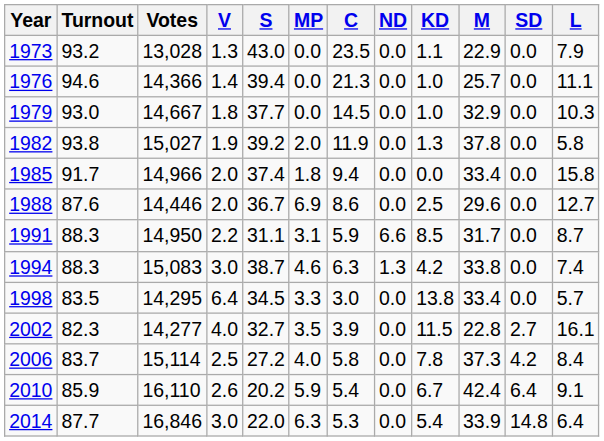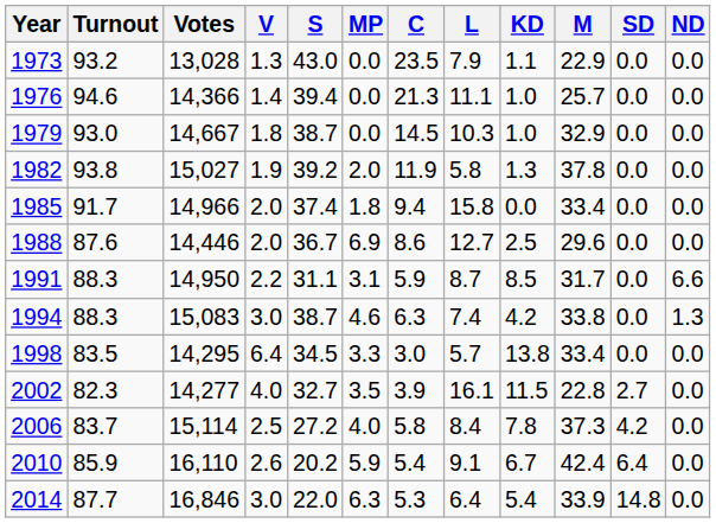 <table class="wikitable sortable" style="font-size: 95%;">
 <tr>
 <th>Year</th>
 <th>Turnout</th>
 <th>Votes</th>
 <th><a href='#'>V</a></th>
 <th><a href='#'>S</a></th>
 <th><a href='#'>MP</a></th>
 <th><a href='#'>C</a></th>
-<th><a href='#'>ND</a></th>
+<th><a href='#'>L</a></th>
 <th><a href='#'>KD</a></th>
 <th><a href='#'>M</a></th>
 <th><a href='#'>SD</a></th>
-<th><a href='#'>L</a></th>
+<th><a href='#'>ND</a></th>
 </tr>
 <tr>
 <td><a href='#'>1973</a></td>
 <td>93.2</td>
 <td>13,028</td>
 <td>1.3</td>
 <td>43.0</td>
 <td>0.0</td>
 <td>23.5</td>
-<td>0.0</td>
+<td>7.9</td>
 <td>1.1</td>
 <td>22.9</td>
 <td>0.0</td>
-<td>7.9</td>
+<td>0.0</td>
 </tr>
 <tr>
 <td><a href='#'>1976</a></td>
 <td>94.6</td>
 <td>14,366</td>
 <td>1.4</td>
 <td>39.4</td>
 <td>0.0</td>
 <td>21.3</td>
-<td>0.0</td>
+<td>11.1</td>
 <td>1.0</td>
 <td>25.7</td>
 <td>0.0</td>
-<td>11.1</td>
+<td>0.0</td>
 </tr>
 <tr>
 <td><a href='#'>1979</a></td>
 <td>93.0</td>
 <td>14,667</td>
 <td>1.8</td>
-<td>37.7</td>
+<td>38.7</td>
 <td>0.0</td>
 <td>14.5</td>
-<td>0.0</td>
+<td>10.3</td>
 <td>1.0</td>
 <td>32.9</td>
 <td>0.0</td>
-<td>10.3</td>
+<td>0.0</td>
 </tr>
 <tr>
 <td><a href='#'>1982</a></td>
 <td>93.8</td>
 <td>15,027</td>
 <td>1.9</td>
 <td>39.2</td>
 <td>2.0</td>
 <td>11.9</td>
-<td>0.0</td>
+<td>5.8</td>
 <td>1.3</td>
 <td>37.8</td>
 <td>0.0</td>
-<td>5.8</td>
+<td>0.0</td>
 </tr>
 <tr>
 <td><a href='#'>1985</a></td>
 <td>91.7</td>
 <td>14,966</td>
 <td>2.0</td>
 <td>37.4</td>
 <td>1.8</td>
 <td>9.4</td>
-<td>0.0</td>
+<td>15.8</td>
 <td>0.0</td>
 <td>33.4</td>
 <td>0.0</td>
-<td>15.8</td>
+<td>0.0</td>
 </tr>
 <tr>
 <td><a href='#'>1988</a></td>
 <td>87.6</td>
 <td>14,446</td>
 <td>2.0</td>
 <td>36.7</td>
 <td>6.9</td>
 <td>8.6</td>
-<td>0.0</td>
+<td>12.7</td>
 <td>2.5</td>
 <td>29.6</td>
 <td>0.0</td>
-<td>12.7</td>
+<td>0.0</td>
 </tr>
 <tr>
 <td><a href='#'>1991</a></td>
 <td>88.3</td>
 <td>14,950</td>
 <td>2.2</td>
 <td>31.1</td>
 <td>3.1</td>
 <td>5.9</td>
-<td>6.6</td>
+<td>8.7</td>
 <td>8.5</td>
 <td>31.7</td>
 <td>0.0</td>
-<td>8.7</td>
+<td>6.6</td>
 </tr>
 <tr>
 <td><a href='#'>1994</a></td>
 <td>88.3</td>
 <td>15,083</td>
 <td>3.0</td>
 <td>38.7</td>
 <td>4.6</td>
 <td>6.3</td>
-<td>1.3</td>
+<td>7.4</td>
 <td>4.2</td>
 <td>33.8</td>
 <td>0.0</td>
-<td>7.4</td>
+<td>1.3</td>
 </tr>
 <tr>
 <td><a href='#'>1998</a></td>
 <td>83.5</td>
 <td>14,295</td>
 <td>6.4</td>
 <td>34.5</td>
 <td>3.3</td>
 <td>3.0</td>
-<td>0.0</td>
+<td>5.7</td>
 <td>13.8</td>
 <td>33.4</td>
 <td>0.0</td>
-<td>5.7</td>
+<td>0.0</td>
 </tr>
 <tr>
 <td><a href='#'>2002</a></td>
 <td>82.3</td>
 <td>14,277</td>
 <td>4.0</td>
 <td>32.7</td>
 <td>3.5</td>
 <td>3.9</td>
-<td>0.0</td>
+<td>16.1</td>
 <td>11.5</td>
 <td>22.8</td>
 <td>2.7</td>
-<td>16.1</td>
+<td>0.0</td>
 </tr>
 <tr>
 <td><a href='#'>2006</a></td>
 <td>83.7</td>
 <td>15,114</td>
 <td>2.5</td>
 <td>27.2</td>
 <td>4.0</td>
 <td>5.8</td>
-<td>0.0</td>
+<td>8.4</td>
 <td>7.8</td>
 <td>37.3</td>
 <td>4.2</td>
-<td>8.4</td>
+<td>0.0</td>
 </tr>
 <tr>
 <td><a href='#'>2010</a></td>
 <td>85.9</td>
 <td>16,110</td>
 <td>2.6</td>
 <td>20.2</td>
 <td>5.9</td>
 <td>5.4</td>
-<td>0.0</td>
+<td>9.1</td>
 <td>6.7</td>
 <td>42.4</td>
 <td>6.4</td>
-<td>9.1</td>
+<td>0.0</td>
 </tr>
 <tr>
 <td><a href='#'>2014</a></td>
 <td>87.7</td>
 <td>16,846</td>
 <td>3.0</td>
 <td>22.0</td>
 <td>6.3</td>
 <td>5.3</td>
-<td>0.0</td>
+<td>6.4</td>
 <td>5.4</td>
 <td>33.9</td>
 <td>14.8</td>
-<td>6.4</td>
+<td>0.0</td>
 </tr>
 </table>
